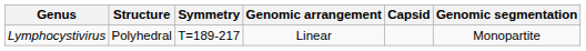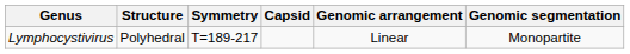 <table class="wikitable sortable" style="text-align:center">
 <tr>
 <th>Genus</th>
 <th>Structure</th>
 <th>Symmetry</th>
+<th>Capsid</th>
 <th>Genomic arrangement</th>
-<th>Capsid</th>
 <th>Genomic segmentation</th>
 </tr>
 <tr>
 <td><em>Lymphocystivirus</em></td>
 <td>Polyhedral</td>
 <td>T=189-217</td>
+<td></td>
 <td>Linear</td>
-<td></td>
 <td>Monopartite</td>
 </tr>
 </table>
